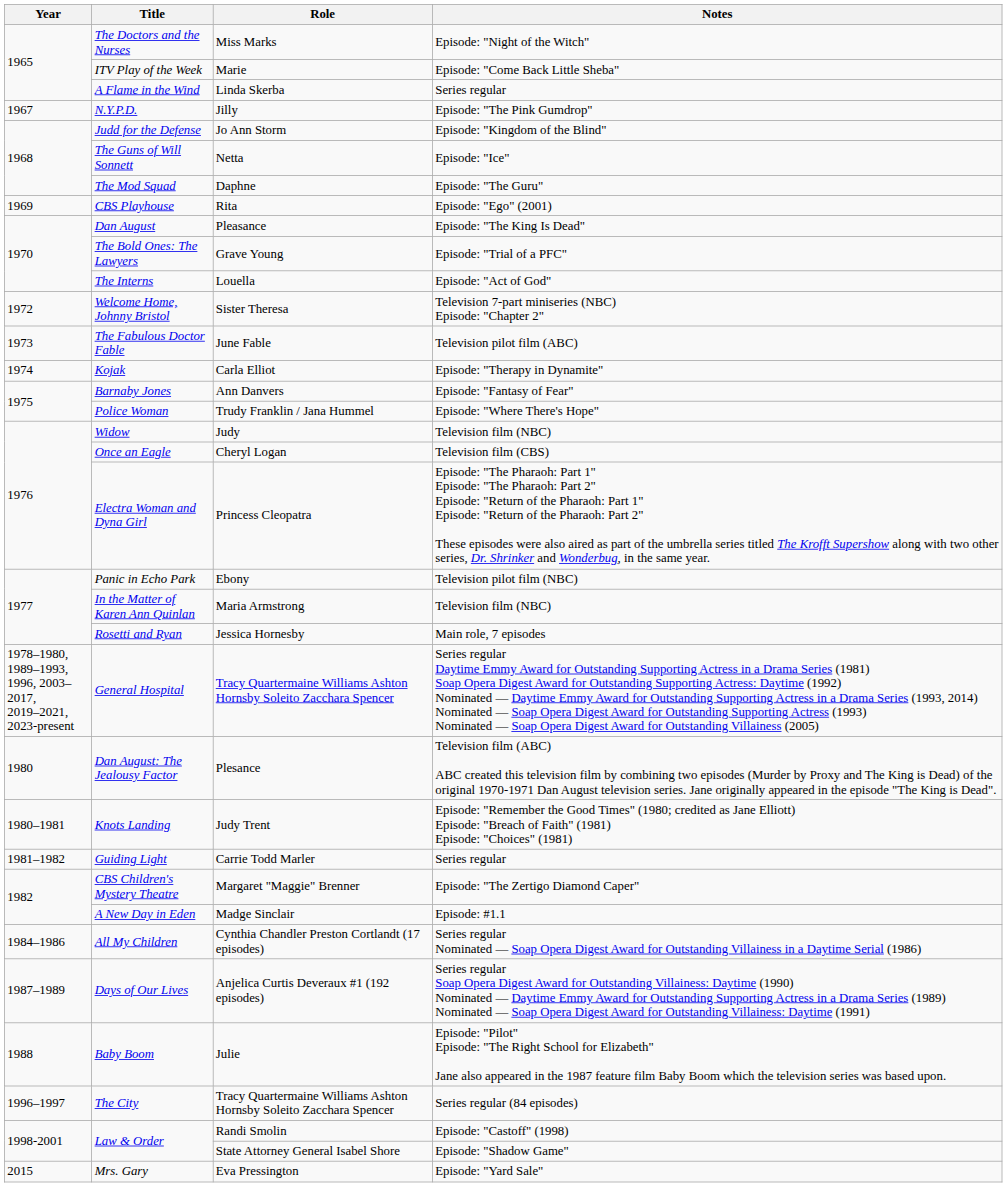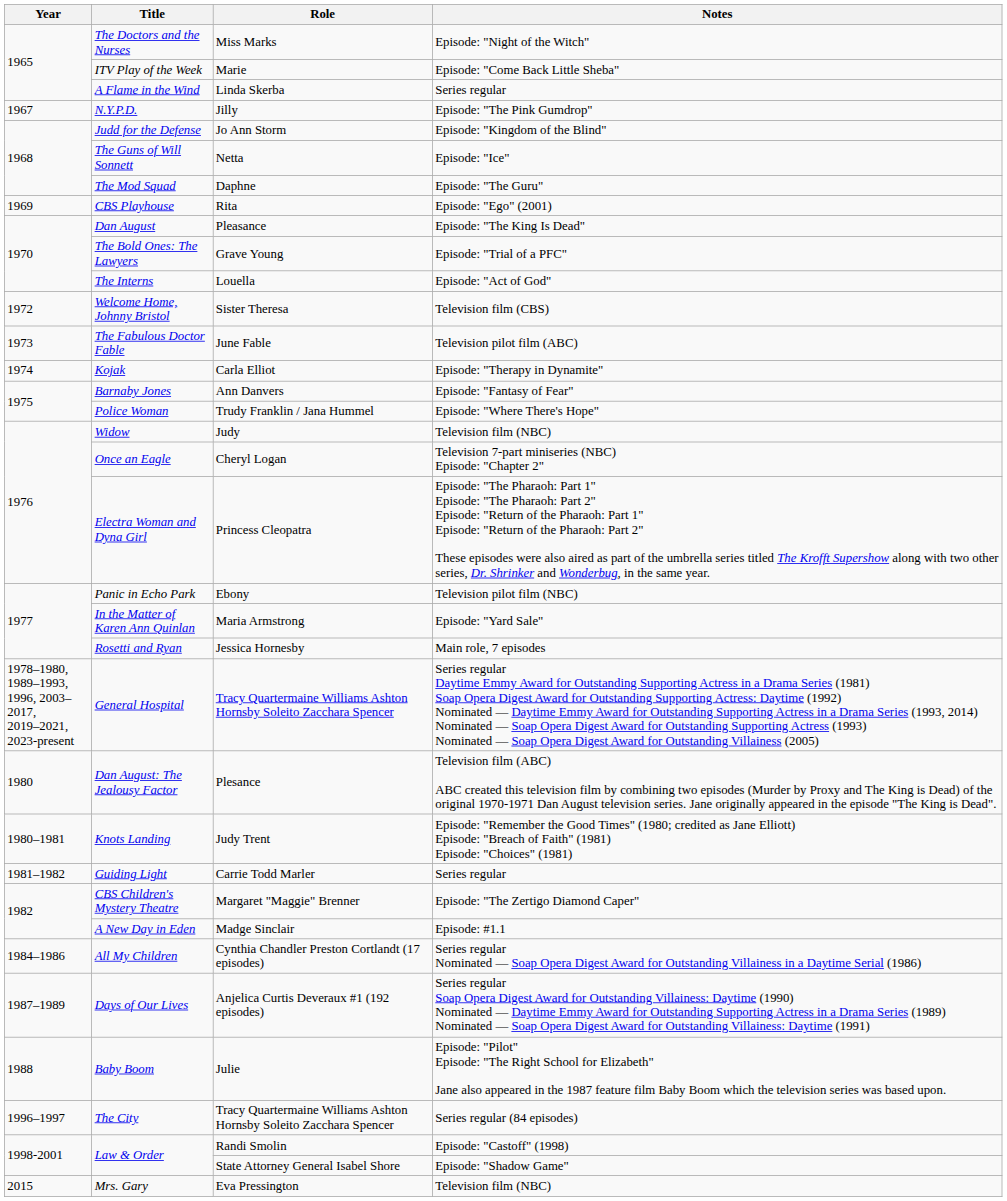 <table class="wikitable">
 <tr>
 <th>Year</th>
 <th>Title</th>
 <th>Role</th>
 <th>Notes</th>
 </tr>
 <tr>
 <td rowspan=3>1965</td>
 <td><em><a href='#'>The Doctors and the Nurses</a></em></td>
 <td>Miss Marks</td>
 <td>Episode: "Night of the Witch"</td>
 </tr>
 <tr>
 <td><em>ITV Play of the Week</em></td>
 <td>Marie</td>
 <td>Episode: "Come Back Little Sheba"</td>
 </tr>
 <tr>
 <td><em><a href='#'>A Flame in the Wind</a></em></td>
 <td>Linda Skerba</td>
 <td>Series regular</td>
 </tr>
 <tr>
 <td>1967</td>
 <td><em><a href='#'>N.Y.P.D.</a> </em></td>
 <td>Jilly</td>
 <td>Episode: "The Pink Gumdrop"</td>
 </tr>
 <tr>
 <td rowspan=3>1968</td>
 <td><em><a href='#'>Judd for the Defense</a></em></td>
 <td>Jo Ann Storm</td>
 <td>Episode: "Kingdom of the Blind"</td>
 </tr>
 <tr>
 <td><em><a href='#'>The Guns of Will Sonnett</a></em></td>
 <td>Netta</td>
 <td>Episode: "Ice"</td>
 </tr>
 <tr>
 <td><em><a href='#'>The Mod Squad</a> </em></td>
 <td>Daphne</td>
 <td>Episode: "The Guru"</td>
 </tr>
 <tr>
 <td>1969</td>
 <td><em><a href='#'>CBS Playhouse</a></em></td>
 <td>Rita</td>
 <td>Episode: "Ego" (2001)</td>
 </tr>
 <tr>
 <td rowspan=3>1970</td>
 <td><em><a href='#'>Dan August</a></em></td>
 <td>Pleasance</td>
 <td>Episode: "The King Is Dead"</td>
 </tr>
 <tr>
 <td><em><a href='#'>The Bold Ones: The Lawyers</a></em></td>
 <td>Grave Young</td>
 <td>Episode: "Trial of a PFC"</td>
 </tr>
 <tr>
 <td><em><a href='#'>The Interns</a></em></td>
 <td>Louella</td>
 <td>Episode: "Act of God"</td>
 </tr>
 <tr>
 <td>1972</td>
 <td><em><a href='#'>Welcome Home, Johnny Bristol</a></em></td>
 <td>Sister Theresa</td>
-<td>Television 7-part miniseries (NBC)<br>Episode: "Chapter 2"</td>
+<td>Television film (CBS)</td>
 </tr>
 <tr>
 <td>1973</td>
 <td><em><a href='#'>The Fabulous Doctor Fable</a></em></td>
 <td>June Fable</td>
 <td>Television pilot film (ABC)</td>
 </tr>
 <tr>
 <td>1974</td>
 <td><em><a href='#'>Kojak</a></em></td>
 <td>Carla Elliot</td>
 <td>Episode: "Therapy in Dynamite"</td>
 </tr>
 <tr>
 <td rowspan=2>1975</td>
 <td><em><a href='#'>Barnaby Jones</a></em></td>
 <td>Ann Danvers</td>
 <td>Episode: "Fantasy of Fear"</td>
 </tr>
 <tr>
 <td><em><a href='#'>Police Woman</a></em></td>
 <td>Trudy Franklin / Jana Hummel</td>
 <td>Episode: "Where There's Hope"</td>
 </tr>
 <tr>
 <td rowspan=3>1976</td>
 <td><em><a href='#'>Widow</a></em></td>
 <td>Judy</td>
 <td>Television film (NBC)</td>
 </tr>
 <tr>
 <td><em><a href='#'>Once an Eagle</a></em></td>
 <td>Cheryl Logan</td>
-<td>Television film (CBS)</td>
+<td>Television 7-part miniseries (NBC)<br>Episode: "Chapter 2"</td>
 </tr>
 <tr>
 <td><em><a href='#'>Electra Woman and Dyna Girl</a></em></td>
 <td>Princess Cleopatra</td>
 <td>Episode: "The Pharaoh: Part 1"<br>Episode: "The Pharaoh: Part 2"<br>Episode: "Return of the Pharaoh: Part 1"<br>Episode: "Return of the Pharaoh: Part 2"<br><br>These episodes were also aired as part of the umbrella series titled <em><a href='#'>The Krofft Supershow</a></em> along with two other series, <em><a href='#'>Dr. Shrinker</a></em> and <em><a href='#'>Wonderbug</a></em>, in the same year.</td>
 </tr>
 <tr>
 <td rowspan=3>1977</td>
 <td><em>Panic in Echo Park</em></td>
 <td>Ebony</td>
 <td>Television pilot film (NBC)</td>
 </tr>
 <tr>
 <td><em><a href='#'>In the Matter of Karen Ann Quinlan</a></em></td>
 <td>Maria Armstrong</td>
-<td>Television film (NBC)</td>
+<td>Episode: "Yard Sale"</td>
 </tr>
 <tr>
 <td><em><a href='#'>Rosetti and Ryan</a></em></td>
 <td>Jessica Hornesby</td>
 <td>Main role, 7 episodes</td>
 </tr>
 <tr>
 <td>1978–1980, <br> 1989–1993, <br> 1996, 2003–2017, <br> 2019–2021, 2023-present</td>
 <td><em><a href='#'>General Hospital</a></em></td>
 <td><a href='#'>Tracy Quartermaine Williams Ashton Hornsby Soleito Zacchara Spencer</a></td>
 <td>Series regular<br><a href='#'>Daytime Emmy Award for Outstanding Supporting Actress in a Drama Series</a> (1981)<br><a href='#'>Soap Opera Digest Award for Outstanding Supporting Actress: Daytime</a> (1992)<br>Nominated — <a href='#'>Daytime Emmy Award for Outstanding Supporting Actress in a Drama Series</a> (1993, 2014)<br>Nominated — <a href='#'>Soap Opera Digest Award for Outstanding Supporting Actress</a> (1993)<br>Nominated — <a href='#'>Soap Opera Digest Award for Outstanding Villainess</a> (2005)</td>
 </tr>
 <tr>
 <td>1980</td>
 <td><em><a href='#'>Dan August: The Jealousy Factor</a></em></td>
 <td>Plesance</td>
 <td>Television film (ABC)<br><br>ABC created this television film by combining two episodes (Murder by Proxy and The King is Dead) of the original 1970-1971 Dan August television series.  Jane originally appeared in the episode "The King is Dead".</td>
 </tr>
 <tr>
 <td>1980–1981</td>
 <td><em><a href='#'>Knots Landing</a></em></td>
 <td>Judy Trent</td>
 <td>Episode: "Remember the Good Times" (1980; credited as Jane Elliott)<br>Episode: "Breach of Faith" (1981)<br>Episode: "Choices" (1981)</td>
 </tr>
 <tr>
 <td>1981–1982</td>
 <td><em><a href='#'>Guiding Light</a></em></td>
 <td>Carrie Todd Marler</td>
 <td>Series regular</td>
 </tr>
 <tr>
 <td rowspan=2>1982</td>
 <td><em><a href='#'>CBS Children's Mystery Theatre</a></em></td>
 <td>Margaret "Maggie" Brenner</td>
 <td>Episode: "The Zertigo Diamond Caper"</td>
 </tr>
 <tr>
 <td><em><a href='#'>A New Day in Eden</a></em></td>
 <td>Madge Sinclair</td>
 <td>Episode: #1.1</td>
 </tr>
 <tr>
 <td>1984–1986</td>
 <td><em><a href='#'>All My Children</a></em></td>
 <td>Cynthia Chandler Preston Cortlandt (17 episodes)</td>
 <td>Series regular<br>Nominated — <a href='#'>Soap Opera Digest Award for Outstanding Villainess in a Daytime Serial</a> (1986)</td>
 </tr>
 <tr>
 <td>1987–1989</td>
 <td><em><a href='#'>Days of Our Lives</a></em></td>
 <td>Anjelica Curtis Deveraux #1 (192 episodes)</td>
 <td>Series regular<br><a href='#'>Soap Opera Digest Award for Outstanding Villainess: Daytime</a> (1990)<br>Nominated — <a href='#'>Daytime Emmy Award for Outstanding Supporting Actress in a Drama Series</a> (1989)<br>Nominated — <a href='#'>Soap Opera Digest Award for Outstanding Villainess: Daytime</a> (1991)</td>
 </tr>
 <tr>
 <td>1988</td>
 <td><em><a href='#'>Baby Boom</a></em></td>
 <td>Julie</td>
 <td>Episode: "Pilot"<br>Episode: "The Right School for Elizabeth"<br><br>Jane also appeared in the 1987 feature film Baby Boom which the television series was based upon.</td>
 </tr>
 <tr>
 <td>1996–1997</td>
 <td><em><a href='#'>The City</a></em></td>
 <td>Tracy Quartermaine Williams Ashton Hornsby Soleito Zacchara Spencer</td>
 <td>Series regular (84 episodes)</td>
 </tr>
 <tr>
 <td rowspan=2>1998-2001</td>
 <td rowspan=2><em><a href='#'>Law & Order</a></em></td>
 <td>Randi Smolin</td>
 <td>Episode: "Castoff" (1998)</td>
 </tr>
 <tr>
 <td>State Attorney General Isabel Shore</td>
 <td>Episode: "Shadow Game"</td>
 </tr>
 <tr>
 <td>2015</td>
 <td><em>Mrs. Gary</em></td>
 <td>Eva Pressington</td>
-<td>Episode: "Yard Sale"</td>
+<td>Television film (NBC)</td>
 </tr>
 </table>
